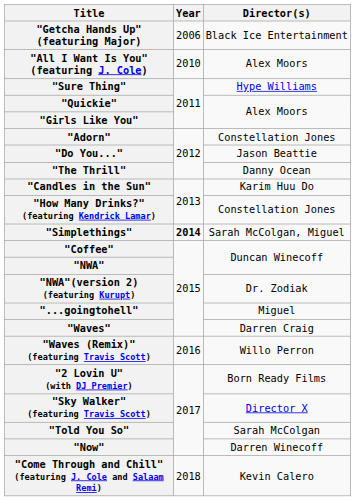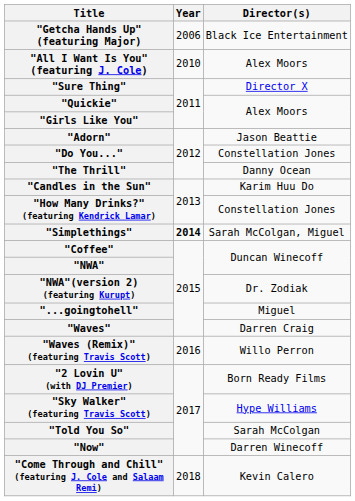 <table class="wikitable plainrowheaders" style="text-align:center;" border="1">
 <tr>
 <th scope="col" style="width:16em;">Title</th>
 <th scope="col">Year</th>
 <th scope="col">Director(s)</th>
 </tr>
 <tr>
 <th scope="row">"Getcha Hands Up"<br><span>(featuring Major)</span></th>
 <td>2006</td>
 <td>Black Ice Entertainment</td>
 </tr>
 <tr>
 <th scope="row">"All I Want Is You"<br><span>(featuring <a href='#'>J. Cole</a>)</span></th>
 <td>2010</td>
 <td>Alex Moors</td>
 </tr>
 <tr>
 <th scope="row">"Sure Thing"</th>
 <td rowspan="3">2011</td>
-<td><a href='#'>Hype Williams</a></td>
+<td><a href='#'>Director X</a></td>
 </tr>
 <tr>
 <th scope="row">"Quickie"</th>
 <td rowspan="2">Alex Moors</td>
 </tr>
 <tr>
 <th scope="row">"Girls Like You"</th>
 </tr>
 <tr>
 <th scope="row">"Adorn"</th>
 <td rowspan="3">2012</td>
-<td>Constellation Jones</td>
+<td>Jason Beattie</td>
 </tr>
 <tr>
 <th scope="row">"Do You..."</th>
-<td>Jason Beattie</td>
+<td>Constellation Jones</td>
 </tr>
 <tr>
 <th scope="row">"The Thrill"</th>
 <td>Danny Ocean</td>
 </tr>
 <tr>
 <th scope="row">"Candles in the Sun"</th>
 <td rowspan="2">2013</td>
 <td>Karim Huu Do</td>
 </tr>
 <tr>
 <th scope="row">"How Many Drinks?"<br><small>(featuring <a href='#'>Kendrick Lamar</a>)</small></th>
 <td>Constellation Jones</td>
 </tr>
 <tr>
 <th scope="row">"Simplethings"</th>
 <td><strong>2014</strong></td>
 <td>Sarah McColgan, Miguel</td>
 </tr>
 <tr>
 <th scope="row">"Coffee"</th>
 <td rowspan="5">2015</td>
 <td rowspan="2">Duncan Winecoff</td>
 </tr>
 <tr>
 <th scope="row">"NWA"</th>
 </tr>
 <tr>
 <th scope="row">"NWA"(version 2)<br><small>(featuring <a href='#'>Kurupt</a>)</small></th>
 <td>Dr. Zodiak</td>
 </tr>
 <tr>
 <th scope="row">"...goingtohell"</th>
 <td>Miguel</td>
 </tr>
 <tr>
 <th scope="row">"Waves"</th>
 <td>Darren Craig</td>
 </tr>
 <tr>
 <th scope="row">"Waves (Remix)"<br><small>(featuring <a href='#'>Travis Scott</a>)</small></th>
 <td rowspan="1">2016</td>
 <td>Willo Perron</td>
 </tr>
 <tr>
 <th scope="row">"2 Lovin U"<br><small>(with <a href='#'>DJ Premier</a>)</small></th>
 <td rowspan="4">2017</td>
 <td>Born Ready Films</td>
 </tr>
 <tr>
 <th scope="row">"Sky Walker"<br><small>(featuring <a href='#'>Travis Scott</a>)</small></th>
-<td><a href='#'>Director X</a></td>
+<td><a href='#'>Hype Williams</a></td>
 </tr>
 <tr>
 <th scope="row">"Told You So"</th>
 <td>Sarah McColgan</td>
 </tr>
 <tr>
 <th scope="row">"Now"</th>
 <td>Darren Winecoff</td>
 </tr>
 <tr>
 <th scope="row">"Come Through and Chill"<br><small>(featuring <a href='#'>J. Cole</a> and <a href='#'>Salaam Remi</a>)</small></th>
 <td>2018</td>
 <td>Kevin Calero</td>
 </tr>
 </table>
